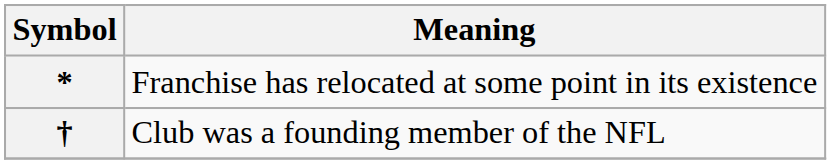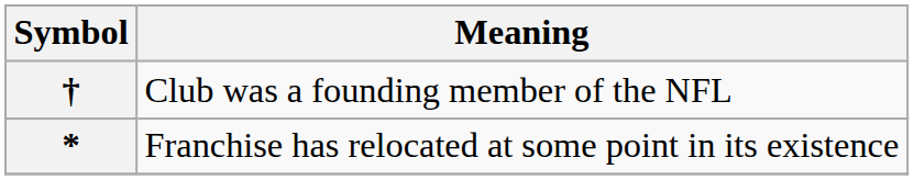 <table class="wikitable plainrowheaders" border="1">
 <tr>
 <th scope="col">Symbol</th>
 <th scope="col">Meaning</th>
 </tr>
 <tr>
+<th scope="row" style="text-align:center;"><strong>†</strong></th>
+<td>Club was a founding member of the NFL</td>
+</tr>
+<tr>
 <th scope="row" style="text-align:center;"><strong>*</strong></th>
 <td>Franchise has relocated at some point in its existence</td>
 </tr>
 <tr>
-<th scope="row" style="text-align:center;"><strong>†</strong></th>
-<td>Club was a founding member of the NFL</td>
-</tr>
-<tr>
 </tr>
 </table>
